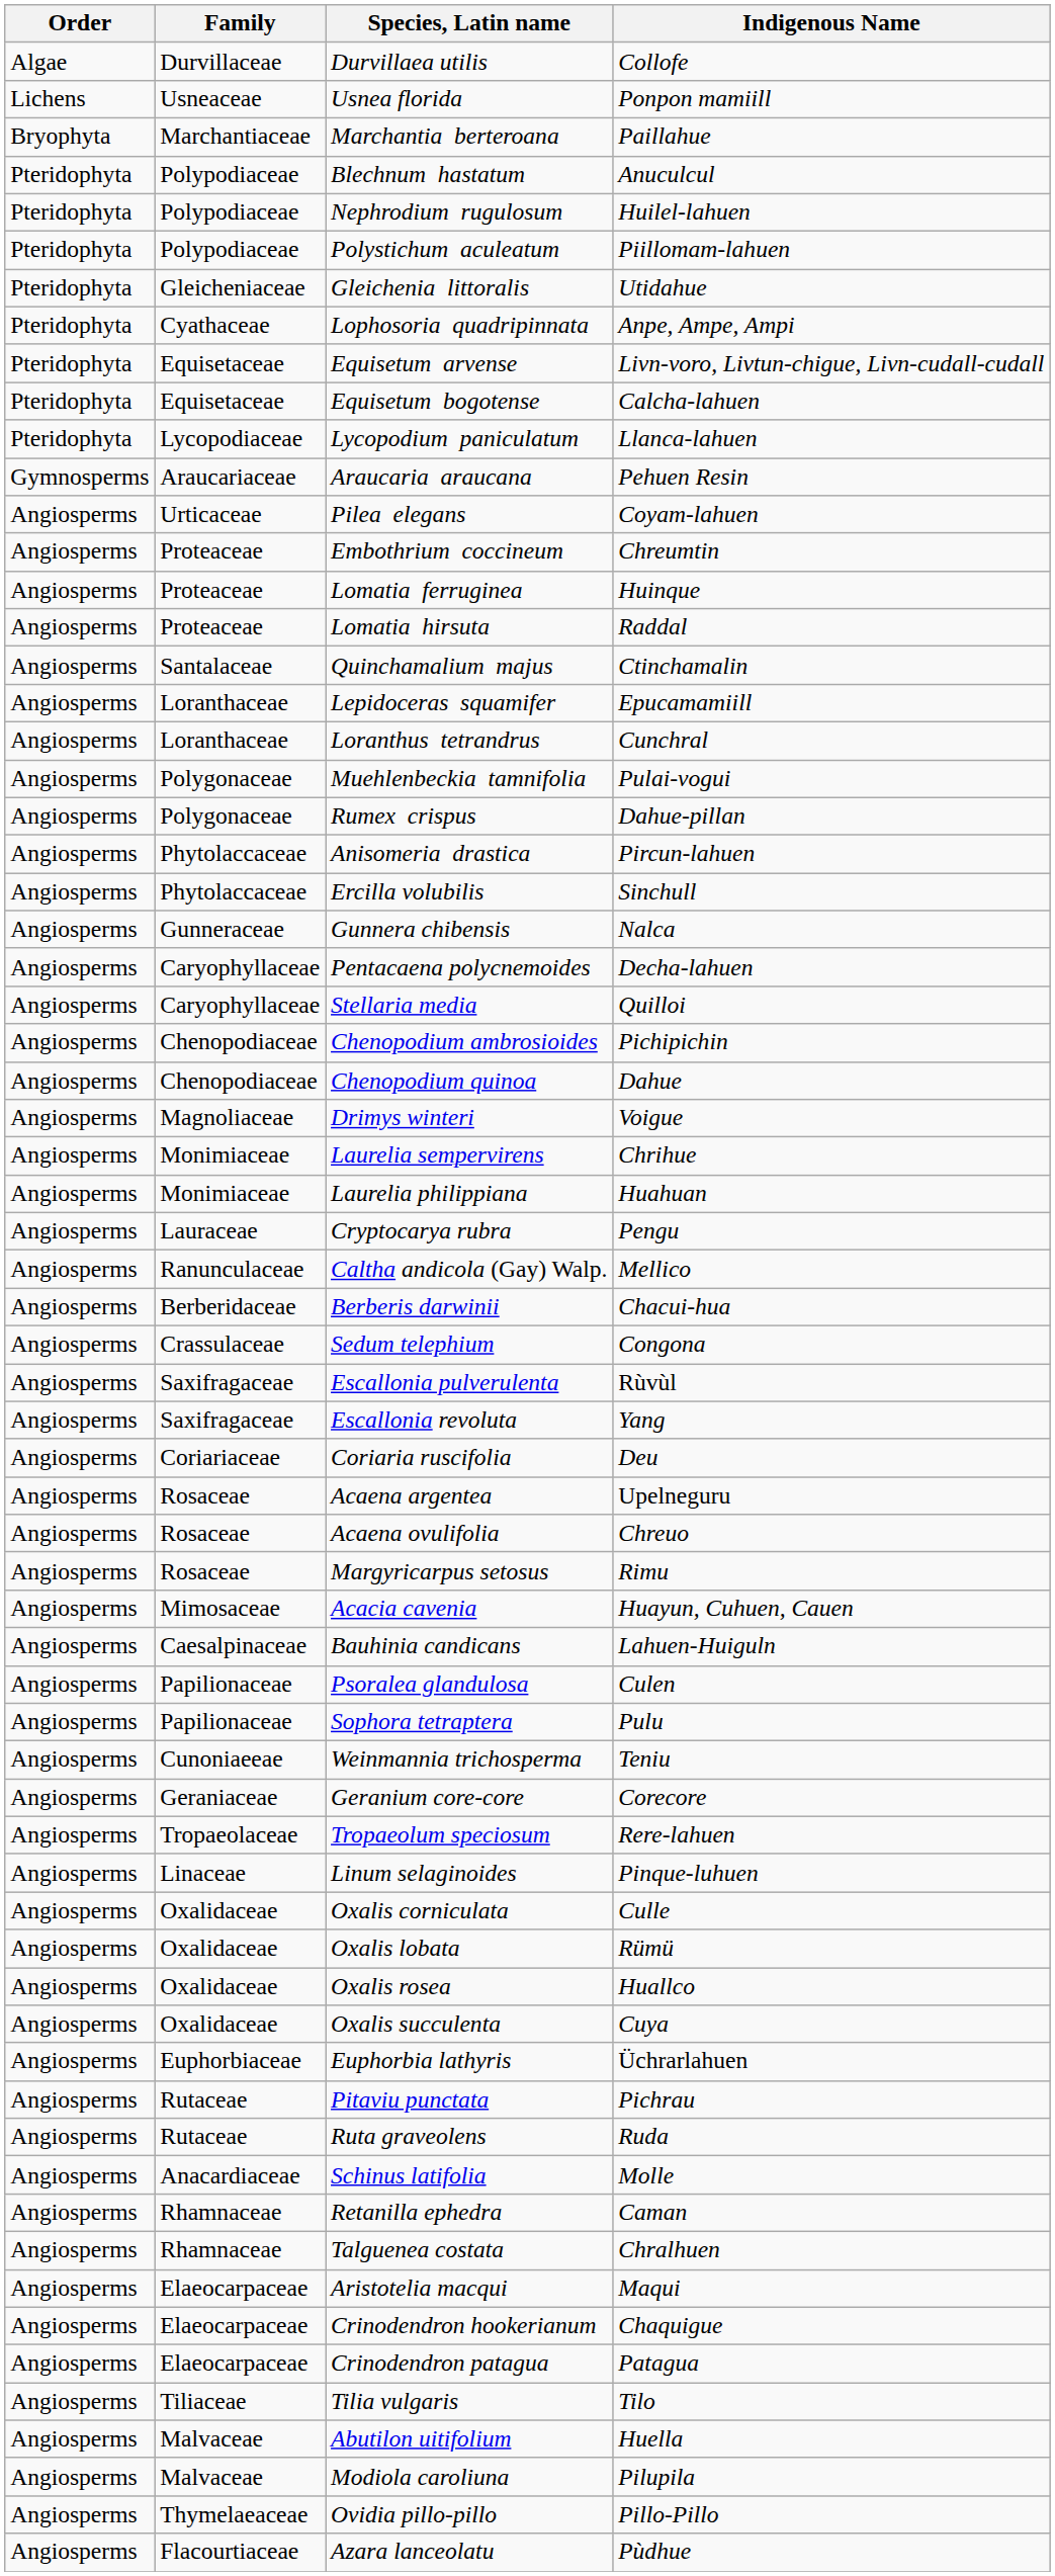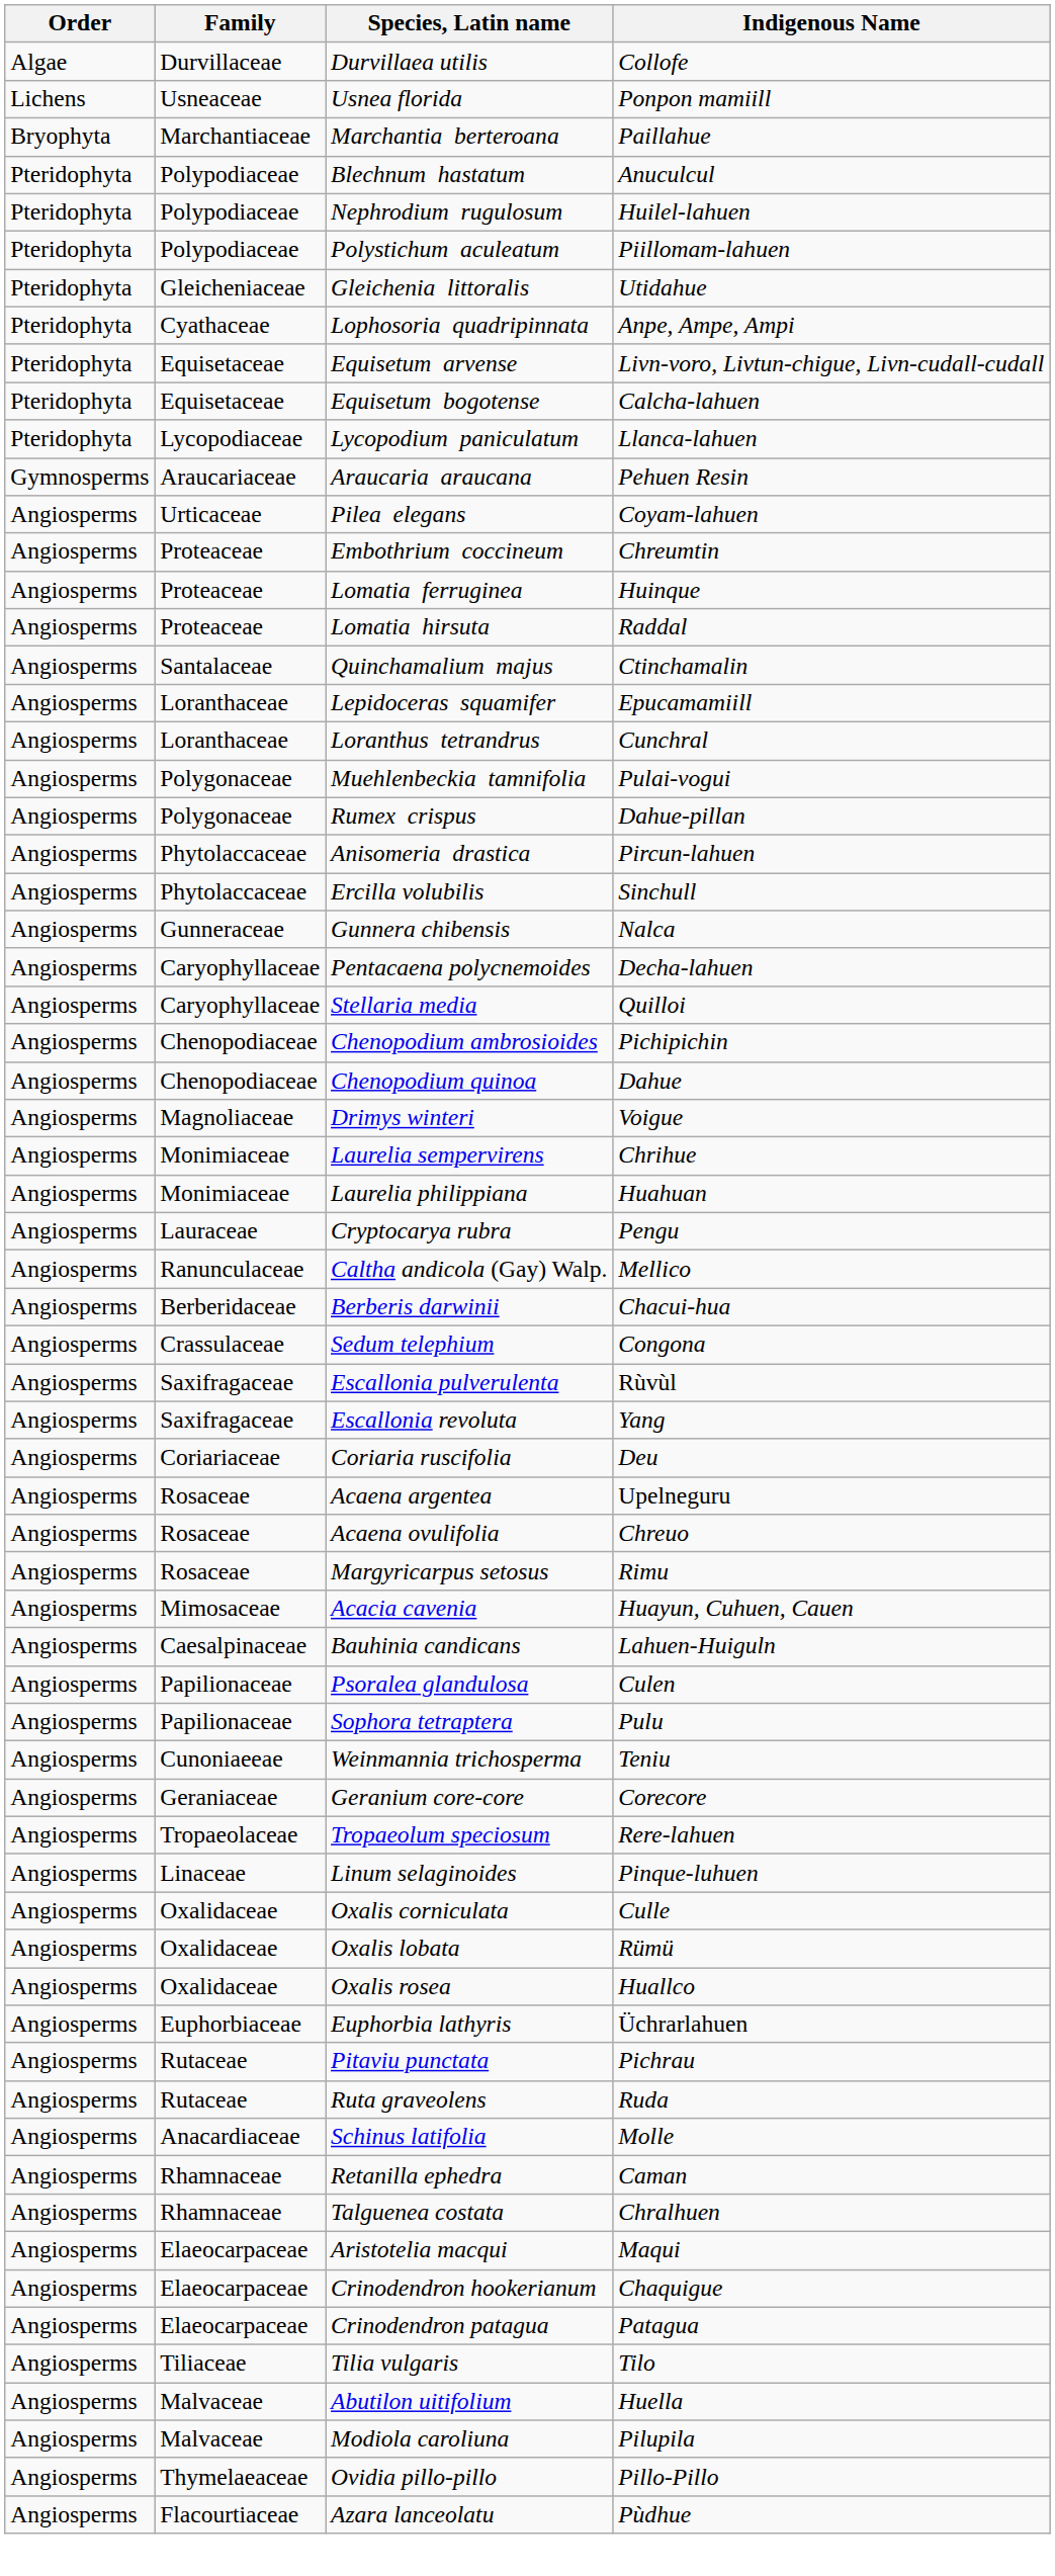 <table class="wikitable">
 <tr>
 <th>Order</th>
 <th>Family</th>
 <th>Species, Latin name</th>
 <th>Indigenous Name</th>
 </tr>
 <tr>
 <td>Algae</td>
 <td>Durvillaceae</td>
 <td><em>Durvillaea utilis</em></td>
 <td><em>Collofe</em></td>
 </tr>
 <tr>
 <td>Lichens</td>
 <td>Usneaceae</td>
 <td><em>Usnea  florida</em></td>
 <td><em>Ponpon mamiill</em></td>
 </tr>
 <tr>
 <td>Bryophyta</td>
 <td>Marchantiaceae</td>
 <td><em>Marchantia  berteroana</em></td>
 <td><em>Paillahue</em></td>
 </tr>
 <tr>
 <td>Pteridophyta</td>
 <td>Polypodiaceae</td>
 <td><em>Blechnum  hastatum</em></td>
 <td><em>Anuculcul</em></td>
 </tr>
 <tr>
 <td>Pteridophyta</td>
 <td>Polypodiaceae</td>
 <td><em>Nephrodium  rugulosum</em></td>
 <td><em>Huilel-lahuen</em></td>
 </tr>
 <tr>
 <td>Pteridophyta</td>
 <td>Polypodiaceae</td>
 <td><em>Polystichum  aculeatum</em></td>
 <td><em>Piillomam-lahuen</em></td>
 </tr>
 <tr>
 <td>Pteridophyta</td>
 <td>Gleicheniaceae</td>
 <td><em>Gleichenia  littoralis</em></td>
 <td><em>Utidahue</em></td>
 </tr>
 <tr>
 <td>Pteridophyta</td>
 <td>Cyathaceae</td>
 <td><em>Lophosoria  quadripinnata</em></td>
 <td><em>Anpe, Ampe, Ampi</em></td>
 </tr>
 <tr>
 <td>Pteridophyta</td>
 <td>Equisetaceae</td>
 <td><em>Equisetum  arvense</em></td>
 <td><em>Livn-voro, Livtun-chigue, Livn-cudall-cudall</em></td>
 </tr>
 <tr>
 <td>Pteridophyta</td>
 <td>Equisetaceae</td>
 <td><em>Equisetum  bogotense</em></td>
 <td><em>Calcha-lahuen</em></td>
 </tr>
 <tr>
 <td>Pteridophyta</td>
 <td>Lycopodiaceae</td>
 <td><em>Lycopodium  paniculatum</em></td>
 <td><em>Llanca-lahuen</em></td>
 </tr>
 <tr>
 <td>Gymnosperms</td>
 <td>Araucariaceae</td>
 <td><em>Araucaria  araucana</em></td>
 <td><em>Pehuen Resin</em></td>
 </tr>
 <tr>
 <td>Angiosperms</td>
 <td>Urticaceae</td>
 <td><em>Pilea  elegans</em></td>
 <td><em>Coyam-lahuen</em>  </td>
 </tr>
 <tr>
 <td>Angiosperms</td>
 <td>Proteaceae</td>
 <td><em>Embothrium  coccineum</em></td>
 <td><em>Chreumtin</em></td>
 </tr>
 <tr>
 <td>Angiosperms</td>
 <td>Proteaceae</td>
 <td><em>Lomatia  ferruginea</em></td>
 <td><em>Huinque</em></td>
 </tr>
 <tr>
 <td>Angiosperms</td>
 <td>Proteaceae</td>
 <td><em>Lomatia  hirsuta</em></td>
 <td><em>Raddal</em></td>
 </tr>
 <tr>
 <td>Angiosperms</td>
 <td>Santalaceae</td>
 <td><em>Quinchamalium  majus</em></td>
 <td><em>Ctinchamalin</em></td>
 </tr>
 <tr>
 <td>Angiosperms</td>
 <td>Loranthaceae</td>
 <td><em>Lepidoceras  squamifer</em></td>
 <td><em>Epucamamiill</em></td>
 </tr>
 <tr>
 <td>Angiosperms</td>
 <td>Loranthaceae</td>
 <td><em>Loranthus  tetrandrus</em></td>
 <td><em>Cunchral</em></td>
 </tr>
 <tr>
 <td>Angiosperms</td>
 <td>Polygonaceae</td>
 <td><em>Muehlenbeckia  tamnifolia</em></td>
 <td><em>Pulai-vogui</em></td>
 </tr>
 <tr>
 <td>Angiosperms</td>
 <td>Polygonaceae</td>
 <td><em>Rumex  crispus</em></td>
 <td><em>Dahue-pillan</em>  </td>
 </tr>
 <tr>
 <td>Angiosperms</td>
 <td>Phytolaccaceae</td>
 <td><em>Anisomeria  drastica</em></td>
 <td><em>Pircun-lahuen</em></td>
 </tr>
 <tr>
 <td>Angiosperms</td>
 <td>Phytolaccaceae</td>
 <td><em>Ercilla volubilis</em></td>
 <td><em>Sinchull</em></td>
 </tr>
 <tr>
 <td>Angiosperms</td>
 <td>Gunneraceae</td>
 <td><em>Gunnera chibensis</em></td>
 <td><em>Nalca</em></td>
 </tr>
 <tr>
 <td>Angiosperms</td>
 <td>Caryophyllaceae</td>
 <td><em>Pentacaena polycnemoides</em></td>
 <td><em>Decha-lahuen</em></td>
 </tr>
 <tr>
 <td>Angiosperms</td>
 <td>Caryophyllaceae</td>
 <td><em><a href='#'>Stellaria media</a></em></td>
 <td><em>Quilloi</em></td>
 </tr>
 <tr>
 <td>Angiosperms</td>
 <td>Chenopodiaceae</td>
 <td><em><a href='#'>Chenopodium ambrosioides</a></em></td>
 <td><em>Pichipichin</em>  </td>
 </tr>
 <tr>
 <td>Angiosperms</td>
 <td>Chenopodiaceae</td>
 <td><em><a href='#'>Chenopodium quinoa</a></em></td>
 <td><em>Dahue</em></td>
 </tr>
 <tr>
 <td>Angiosperms</td>
 <td>Magnoliaceae</td>
 <td><em><a href='#'>Drimys winteri</a></em>  </td>
 <td><em>Voigue</em></td>
 </tr>
 <tr>
 <td>Angiosperms</td>
 <td>Monimiaceae</td>
 <td><em><a href='#'>Laurelia sempervirens</a></em></td>
 <td><em>Chrihue</em></td>
 </tr>
 <tr>
 <td>Angiosperms</td>
 <td>Monimiaceae</td>
 <td><em>Laurelia philippiana</em>  </td>
 <td><em>Huahuan</em>  </td>
 </tr>
 <tr>
 <td>Angiosperms</td>
 <td>Lauraceae  </td>
 <td><em>Cryptocarya rubra</em></td>
 <td><em>Pengu</em>  </td>
 </tr>
 <tr>
 <td>Angiosperms</td>
 <td>Ranunculaceae</td>
 <td><em><a href='#'>Caltha</a> andicola</em> (Gay) Walp.</td>
 <td><em>Mellico</em></td>
 </tr>
 <tr>
 <td>Angiosperms</td>
 <td>Berberidaceae</td>
 <td><em><a href='#'>Berberis darwinii</a></em>  </td>
 <td><em>Chacui-hua</em>  </td>
 </tr>
 <tr>
 <td>Angiosperms</td>
 <td>Crassulaceae</td>
 <td><em><a href='#'>Sedum telephium</a></em></td>
 <td><em>Congona</em>  </td>
 </tr>
 <tr>
 <td>Angiosperms</td>
 <td>Saxifragaceae</td>
 <td><em><a href='#'>Escallonia pulverulenta</a></em>  </td>
 <td>Rùvùl</td>
 </tr>
 <tr>
 <td>Angiosperms</td>
 <td>Saxifragaceae</td>
 <td><em><a href='#'>Escallonia</a> revoluta</em></td>
 <td><em>Yang</em></td>
 </tr>
 <tr>
 <td>Angiosperms</td>
 <td>Coriariaceae</td>
 <td><em>Coriaria ruscifolia</em></td>
 <td><em>Deu</em></td>
 </tr>
 <tr>
 <td>Angiosperms</td>
 <td>Rosaceae  </td>
 <td><em>Acaena argentea</em></td>
 <td>Upelneguru</td>
 </tr>
 <tr>
 <td>Angiosperms</td>
 <td>Rosaceae  </td>
 <td><em>Acaena ovulifolia</em></td>
 <td><em>Chreuo</em></td>
 </tr>
 <tr>
 <td>Angiosperms</td>
 <td>Rosaceae  </td>
 <td><em>Margyricarpus setosus</em></td>
 <td><em>Rimu</em></td>
 </tr>
 <tr>
 <td>Angiosperms</td>
 <td>Mimosaceae</td>
 <td><em><a href='#'>Acacia cavenia</a></em></td>
 <td><em>Huayun, Cuhuen, Cauen</em></td>
 </tr>
 <tr>
 <td>Angiosperms</td>
 <td>Caesalpinaceae</td>
 <td><em>Bauhinia candicans</em></td>
 <td><em>Lahuen-Huiguln</em></td>
 </tr>
 <tr>
 <td>Angiosperms</td>
 <td>Papilionaceae</td>
 <td><em><a href='#'>Psoralea glandulosa</a></em></td>
 <td><em>Culen</em></td>
 </tr>
 <tr>
 <td>Angiosperms</td>
 <td>Papilionaceae</td>
 <td><em><a href='#'>Sophora tetraptera</a></em></td>
 <td><em>Pulu</em></td>
 </tr>
 <tr>
 <td>Angiosperms</td>
 <td>Cunoniaeeae</td>
 <td><em>Weinmannia trichosperma</em></td>
 <td><em>Teniu</em></td>
 </tr>
 <tr>
 <td>Angiosperms</td>
 <td>Geraniaceae</td>
 <td><em>Geranium core-core</em></td>
 <td><em>Corecore</em></td>
 </tr>
 <tr>
 <td>Angiosperms</td>
 <td>Tropaeolaceae</td>
 <td><em><a href='#'>Tropaeolum speciosum</a></em></td>
 <td><em>Rere-lahuen</em></td>
 </tr>
 <tr>
 <td>Angiosperms</td>
 <td>Linaceae</td>
 <td><em>Linum selaginoides</em></td>
 <td><em>Pinque-luhuen</em></td>
 </tr>
 <tr>
 <td>Angiosperms</td>
 <td>Oxalidaceae</td>
 <td><em>Oxalis  corniculata</em></td>
 <td><em>Culle</em></td>
 </tr>
 <tr>
 <td>Angiosperms</td>
 <td>Oxalidaceae</td>
 <td><em>Oxalis  lobata</em></td>
 <td><em>Rümü</em></td>
 </tr>
 <tr>
 <td>Angiosperms</td>
 <td>Oxalidaceae</td>
 <td><em>Oxalis  rosea</em></td>
 <td><em>Huallco</em></td>
 </tr>
 <tr>
 <td>Angiosperms</td>
-<td>Oxalidaceae</td>
-<td><em>Oxalis  succulenta</em></td>
-<td><em>Cuya</em></td>
-</tr>
-<tr>
-<td>Angiosperms</td>
 <td>Euphorbiaceae</td>
 <td><em>Euphorbia  lathyris</em></td>
 <td>Üchrarlahuen</td>
 </tr>
 <tr>
 <td>Angiosperms</td>
 <td>Rutaceae</td>
 <td><em><a href='#'>Pitaviu  punctata</a></em></td>
 <td><em>Pichrau</em></td>
 </tr>
 <tr>
 <td>Angiosperms</td>
 <td>Rutaceae</td>
 <td><em>Ruta  graveolens</em></td>
 <td><em>Ruda</em></td>
 </tr>
 <tr>
 <td>Angiosperms</td>
 <td>Anacardiaceae</td>
 <td><em><a href='#'>Schinus latifolia</a></em></td>
 <td><em>Molle</em></td>
 </tr>
 <tr>
 <td>Angiosperms</td>
 <td>Rhamnaceae</td>
 <td><em>Retanilla  ephedra</em></td>
 <td><em>Caman</em></td>
 </tr>
 <tr>
 <td>Angiosperms</td>
 <td>Rhamnaceae</td>
 <td><em>Talguenea  costata</em></td>
 <td><em>Chralhuen</em></td>
 </tr>
 <tr>
 <td>Angiosperms</td>
 <td>Elaeocarpaceae</td>
 <td><em>Aristotelia  macqui</em></td>
 <td><em>Maqui</em></td>
 </tr>
 <tr>
 <td>Angiosperms</td>
 <td>Elaeocarpaceae</td>
 <td><em>Crinodendron  hookerianum</em></td>
 <td><em>Chaquigue</em></td>
 </tr>
 <tr>
 <td>Angiosperms</td>
 <td>Elaeocarpaceae</td>
 <td><em>Crinodendron  patagua</em></td>
 <td><em>Patagua</em></td>
 </tr>
 <tr>
 <td>Angiosperms</td>
 <td>Tiliaceae</td>
 <td><em>Tilia  vulgaris</em></td>
 <td><em>Tilo</em></td>
 </tr>
 <tr>
 <td>Angiosperms</td>
 <td>Malvaceae</td>
 <td><em><a href='#'>Abutilon  uitifolium</a></em></td>
 <td><em>Huella</em></td>
 </tr>
 <tr>
 <td>Angiosperms</td>
 <td>Malvaceae</td>
 <td><em>Modiola  caroliuna</em></td>
 <td><em>Pilupila</em></td>
 </tr>
 <tr>
 <td>Angiosperms</td>
 <td>Thymelaeaceae</td>
 <td><em>Ovidia  pillo-pillo</em></td>
 <td><em>Pillo-Pillo</em></td>
 </tr>
 <tr>
 <td>Angiosperms</td>
 <td>Flacourtiaceae</td>
 <td><em>Azara  lanceolatu</em></td>
 <td><em>Pùdhue</em></td>
 </tr>
 </table>
